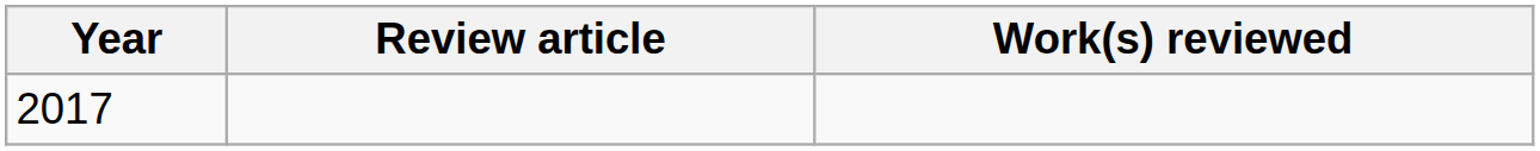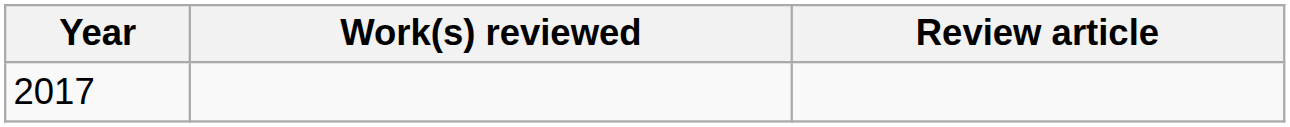 <table class='wikitable sortable' width='90%'>
 <tr>
 <th>Year</th>
+<th class='unsortable'>Work(s) reviewed</th>
 <th class='unsortable'>Review article</th>
-<th class='unsortable'>Work(s) reviewed</th>
 </tr>
 <tr>
 <td>2017</td>
 <td></td>
 <td></td>
 </tr>
 </table>
